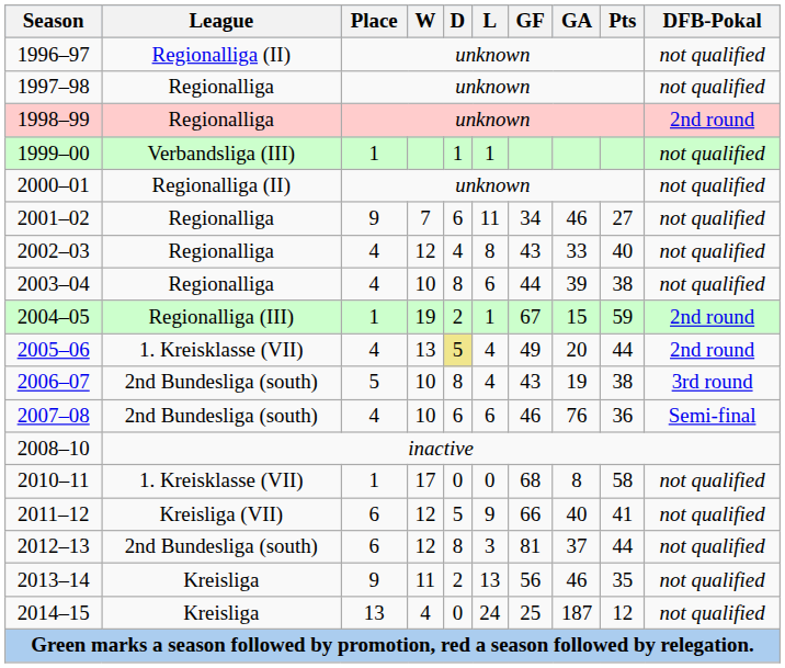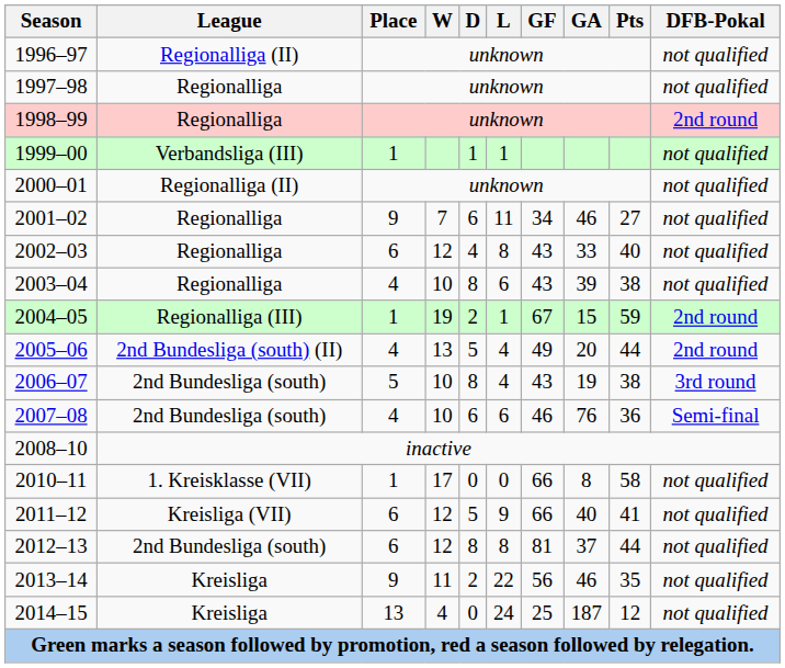 <table width = "600px" class="wikitable">
 <tr style="background-color:#ABCDEF">
 <th>Season</th>
 <th>League</th>
 <th>Place</th>
 <th>W</th>
 <th>D</th>
 <th>L</th>
 <th>GF</th>
 <th>GA</th>
 <th>Pts</th>
 <th>DFB-Pokal</th>
 </tr>
 <tr align="center">
 <td>1996–97</td>
 <td><a href='#'>Regionalliga</a> (II)</td>
 <td colspan=7><em>unknown</em></td>
 <td><em>not qualified</em></td>
 </tr>
 <tr align="center">
 <td>1997–98</td>
 <td>Regionalliga</td>
 <td colspan=7><em>unknown</em></td>
 <td><em>not qualified</em></td>
 </tr>
 <tr align="center" style="background:#ffcccc;">
 <td>1998–99</td>
 <td>Regionalliga</td>
 <td colspan=7><em>unknown</em></td>
 <td><a href='#'>2nd round</a></td>
 </tr>
 <tr align="center" style="background:#ccffcc;">
 <td>1999–00</td>
 <td>Verbandsliga (III)</td>
 <td>1</td>
 <td></td>
 <td>1</td>
 <td>1</td>
 <td></td>
 <td></td>
 <td></td>
 <td><em>not qualified</em></td>
 </tr>
 <tr align="center">
 <td>2000–01</td>
 <td>Regionalliga (II)</td>
 <td colspan=7><em>unknown</em></td>
 <td><em>not qualified</em></td>
 </tr>
 <tr align="center">
 <td>2001–02</td>
 <td>Regionalliga</td>
 <td>9</td>
 <td>7</td>
 <td>6</td>
 <td>11</td>
 <td>34</td>
 <td>46</td>
 <td>27</td>
 <td><em>not qualified</em></td>
 </tr>
 <tr align="center">
 <td>2002–03</td>
 <td>Regionalliga</td>
-<td>4</td>
+<td>6</td>
 <td>12</td>
 <td>4</td>
 <td>8</td>
 <td>43</td>
 <td>33</td>
 <td>40</td>
 <td><em>not qualified</em></td>
 </tr>
 <tr align="center">
 <td>2003–04</td>
 <td>Regionalliga</td>
 <td>4</td>
 <td>10</td>
 <td>8</td>
 <td>6</td>
-<td>44</td>
+<td>43</td>
 <td>39</td>
 <td>38</td>
 <td><em>not qualified</em></td>
 </tr>
 <tr align="center" style="background:#ccffcc;">
 <td>2004–05</td>
 <td>Regionalliga (III)</td>
 <td>1</td>
 <td>19</td>
 <td>2</td>
 <td>1</td>
 <td>67</td>
 <td>15</td>
 <td>59</td>
 <td><a href='#'>2nd round</a></td>
 </tr>
 <tr align="center">
 <td><a href='#'>2005–06</a></td>
-<td>1. Kreisklasse (VII)</td>
+<td><a href='#'>2nd Bundesliga (south)</a> (II)</td>
 <td>4</td>
 <td>13</td>
-<td style="background: khaki;">5</td>
+<td>5</td>
 <td>4</td>
 <td>49</td>
 <td>20</td>
 <td>44</td>
 <td><a href='#'>2nd round</a></td>
 </tr>
 <tr align="center">
 <td><a href='#'>2006–07</a></td>
 <td>2nd Bundesliga (south)</td>
 <td>5</td>
 <td>10</td>
 <td>8</td>
 <td>4</td>
 <td>43</td>
 <td>19</td>
 <td>38</td>
 <td><a href='#'>3rd round</a></td>
 </tr>
 <tr align="center">
 <td><a href='#'>2007–08</a></td>
 <td>2nd Bundesliga (south)</td>
 <td>4</td>
 <td>10</td>
 <td>6</td>
 <td>6</td>
 <td>46</td>
 <td>76</td>
 <td>36</td>
 <td><a href='#'>Semi-final</a></td>
 </tr>
 <tr align="center">
 <td>2008–10</td>
 <td colspan=9><em>inactive</em></td>
 </tr>
 <tr align="center">
 <td>2010–11</td>
 <td>1. Kreisklasse (VII)</td>
 <td>1</td>
 <td>17</td>
 <td>0</td>
 <td>0</td>
-<td>68</td>
+<td>66</td>
 <td>8</td>
 <td>58</td>
 <td><em>not qualified</em></td>
 </tr>
 <tr align="center">
 <td>2011–12</td>
 <td>Kreisliga (VII)</td>
 <td>6</td>
 <td>12</td>
 <td>5</td>
 <td>9</td>
 <td>66</td>
 <td>40</td>
 <td>41</td>
 <td><em>not qualified</em></td>
 </tr>
 <tr align="center">
 <td>2012–13</td>
 <td>2nd Bundesliga (south)</td>
 <td>6</td>
 <td>12</td>
 <td>8</td>
-<td>3</td>
+<td>8</td>
 <td>81</td>
 <td>37</td>
 <td>44</td>
 <td><em>not qualified</em></td>
 </tr>
 <tr align="center">
 <td>2013–14</td>
 <td>Kreisliga</td>
 <td>9</td>
 <td>11</td>
 <td>2</td>
-<td>13</td>
+<td>22</td>
 <td>56</td>
 <td>46</td>
 <td>35</td>
 <td><em>not qualified</em></td>
 </tr>
 <tr align="center">
 <td>2014–15</td>
 <td>Kreisliga</td>
 <td>13</td>
 <td>4</td>
 <td>0</td>
 <td>24</td>
 <td>25</td>
 <td>187</td>
 <td>12</td>
 <td><em>not qualified</em></td>
 </tr>
 <tr style="background-color:#ABCDEF">
 <td colspan="10" align="center"><strong>Green marks a season followed by promotion, red a season followed by relegation.</strong></td>
 </tr>
 </table>
